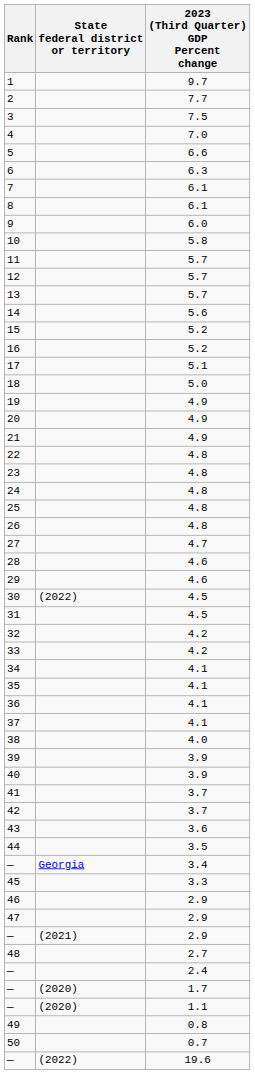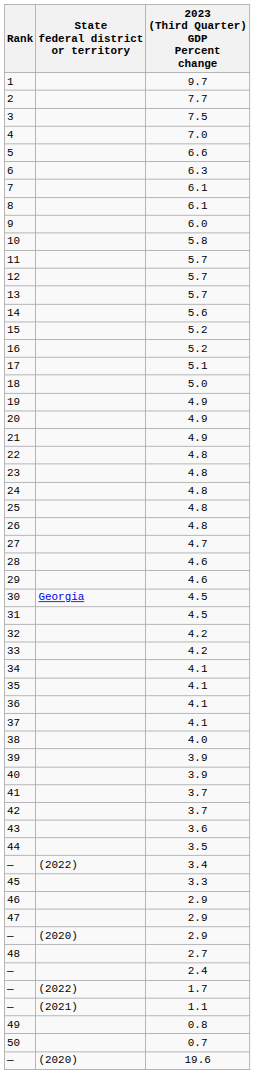 <table class="wikitable sortable">
 <tr>
 <th>Rank</th>
 <th>State<br> federal district<br> or territory</th>
 <th>2023<br>(Third Quarter)<br>GDP<br>Percent<br>change<br></th>
 </tr>
 <tr>
 <td>1</td>
 <td></td>
 <td align="center"> 9.7</td>
 </tr>
 <tr>
 <td>2</td>
 <td></td>
 <td align=center> 7.7</td>
 </tr>
 <tr>
 <td>3</td>
 <td></td>
 <td align="center"> 7.5</td>
 </tr>
 <tr>
 <td>4</td>
 <td></td>
 <td align="center"> 7.0</td>
 </tr>
 <tr>
 <td>5</td>
 <td></td>
 <td align="center"> 6.6</td>
 </tr>
 <tr>
 <td>6</td>
 <td></td>
 <td align="center"> 6.3</td>
 </tr>
 <tr>
 <td>7</td>
 <td></td>
 <td align="center"> 6.1</td>
 </tr>
 <tr>
 <td>8</td>
 <td></td>
 <td align="center"> 6.1</td>
 </tr>
 <tr>
 <td>9</td>
 <td></td>
 <td align="center"> 6.0</td>
 </tr>
 <tr>
 <td>10</td>
 <td></td>
 <td align="center"> 5.8</td>
 </tr>
 <tr>
 <td>11</td>
 <td></td>
 <td align="center"> 5.7</td>
 </tr>
 <tr>
 <td>12</td>
 <td></td>
 <td align="center"> 5.7</td>
 </tr>
 <tr>
 <td>13</td>
 <td></td>
 <td align="center"> 5.7</td>
 </tr>
 <tr>
 <td>14</td>
 <td></td>
 <td align="center"> 5.6</td>
 </tr>
 <tr>
 <td>15</td>
 <td></td>
 <td align="center"> 5.2</td>
 </tr>
 <tr>
 <td>16</td>
 <td></td>
 <td align="center"> 5.2</td>
 </tr>
 <tr>
 <td>17</td>
 <td></td>
 <td align="center"> 5.1</td>
 </tr>
 <tr>
 <td>18</td>
 <td></td>
 <td align="center"> 5.0</td>
 </tr>
 <tr>
 <td>19</td>
 <td></td>
 <td align="center"> 4.9</td>
 </tr>
 <tr>
 <td>20</td>
 <td></td>
 <td align="center"> 4.9</td>
 </tr>
 <tr>
 <td>21</td>
 <td></td>
 <td align="center"> 4.9</td>
 </tr>
 <tr>
 <td>22</td>
 <td></td>
 <td align="center"> 4.8</td>
 </tr>
 <tr>
 <td>23</td>
 <td></td>
 <td align="center"> 4.8</td>
 </tr>
 <tr>
 <td>24</td>
 <td></td>
 <td align="center"> 4.8</td>
 </tr>
 <tr>
 <td>25</td>
 <td></td>
 <td align="center"> 4.8</td>
 </tr>
 <tr>
 <td>26</td>
 <td></td>
 <td align="center"> 4.8</td>
 </tr>
 <tr>
 <td>27</td>
 <td></td>
 <td align="center"> 4.7</td>
 </tr>
 <tr>
 <td>28</td>
 <td></td>
 <td align=center> 4.6</td>
 </tr>
 <tr>
 <td>29</td>
 <td></td>
 <td align="center"> 4.6</td>
 </tr>
 <tr>
 <td>30</td>
-<td> (2022)</td>
+<td> <a href='#'>Georgia</a></td>
 <td align="center"> 4.5</td>
 </tr>
 <tr>
 <td>31</td>
 <td></td>
 <td align="center"> 4.5</td>
 </tr>
 <tr>
 <td>32</td>
 <td></td>
 <td align="center"> 4.2</td>
 </tr>
 <tr>
 <td>33</td>
 <td></td>
 <td align="center"> 4.2</td>
 </tr>
 <tr>
 <td>34</td>
 <td></td>
 <td align="center"> 4.1</td>
 </tr>
 <tr>
 <td>35</td>
 <td></td>
 <td align="center"> 4.1</td>
 </tr>
 <tr>
 <td>36</td>
 <td></td>
 <td align=center> 4.1</td>
 </tr>
 <tr>
 <td>37</td>
 <td></td>
 <td align="center"> 4.1</td>
 </tr>
 <tr>
 <td>38</td>
 <td></td>
 <td align="center"> 4.0</td>
 </tr>
 <tr>
 <td>39</td>
 <td></td>
 <td align="center"> 3.9</td>
 </tr>
 <tr>
 <td>40</td>
 <td></td>
 <td align="center"> 3.9</td>
 </tr>
 <tr>
 <td>41</td>
 <td></td>
 <td align="center"> 3.7</td>
 </tr>
 <tr>
 <td>42</td>
 <td></td>
 <td align="center"> 3.7</td>
 </tr>
 <tr>
 <td>43</td>
 <td></td>
 <td align="center"> 3.6</td>
 </tr>
 <tr>
 <td>44</td>
 <td></td>
 <td align="center"> 3.5</td>
 </tr>
 <tr>
 <td>—</td>
-<td> <a href='#'>Georgia</a></td>
+<td> (2022)</td>
 <td align="center"> 3.4</td>
 </tr>
 <tr>
 <td>45</td>
 <td></td>
 <td align="center"> 3.3</td>
 </tr>
 <tr>
 <td>46</td>
 <td></td>
 <td align="center"> 2.9</td>
 </tr>
 <tr>
 <td>47</td>
 <td></td>
 <td align="center"> 2.9</td>
 </tr>
 <tr>
 <td>—</td>
-<td> (2021)</td>
+<td> (2020)</td>
 <td align="center"> 2.9</td>
 </tr>
 <tr>
 <td>48</td>
 <td></td>
 <td align=center> 2.7</td>
 </tr>
 <tr>
 <td>—</td>
 <td></td>
 <td align="center"> 2.4</td>
 </tr>
 <tr>
 <td>—</td>
-<td> (2020)</td>
+<td> (2022)</td>
 <td align="center"> 1.7</td>
 </tr>
 <tr>
 <td>—</td>
-<td> (2020)</td>
+<td> (2021)</td>
 <td align="center"> 1.1</td>
 </tr>
 <tr>
 <td>49</td>
 <td></td>
 <td align="center"> 0.8</td>
 </tr>
 <tr>
 <td>50</td>
 <td></td>
 <td align="center"> 0.7</td>
 </tr>
 <tr>
 <td>—</td>
-<td> (2022)</td>
+<td> (2020)</td>
 <td align="center"> 19.6</td>
 </tr>
 </table>
